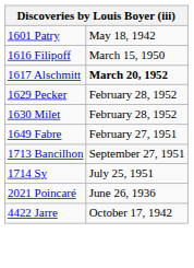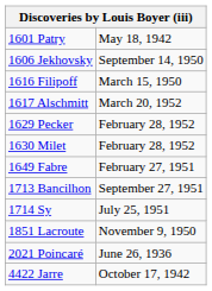 <table class="wikitable" style="float:left; margin-right:1em; font-size: 0.9em;">
 <tr>
 <th colspan=2>Discoveries by Louis Boyer (iii)</th>
 </tr>
 <tr>
 <td><a href='#'>1601 Patry</a></td>
 <td>May 18, 1942</td>
 </tr>
 <tr>
+<td><a href='#'>1606 Jekhovsky</a></td>
+<td>September 14, 1950</td>
+</tr>
+<tr>
 <td><a href='#'>1616 Filipoff</a></td>
 <td>March 15, 1950</td>
 </tr>
 <tr>
 <td><a href='#'>1617 Alschmitt</a></td>
-<td><strong>March 20, 1952</strong></td>
+<td>March 20, 1952</td>
 </tr>
 <tr>
 <td><a href='#'>1629 Pecker</a></td>
 <td>February 28, 1952</td>
 </tr>
 <tr>
 <td><a href='#'>1630 Milet</a></td>
 <td>February 28, 1952</td>
 </tr>
 <tr>
 <td><a href='#'>1649 Fabre</a></td>
 <td>February 27, 1951</td>
 </tr>
 <tr>
 <td><a href='#'>1713 Bancilhon</a></td>
 <td>September 27, 1951</td>
 </tr>
 <tr>
 <td><a href='#'>1714 Sy</a></td>
 <td>July 25, 1951</td>
 </tr>
 <tr>
+<td><a href='#'>1851 Lacroute</a></td>
+<td>November 9, 1950</td>
+</tr>
+<tr>
 <td><a href='#'>2021 Poincaré</a></td>
 <td>June 26, 1936</td>
 </tr>
 <tr>
 <td><a href='#'>4422 Jarre</a></td>
 <td>October 17, 1942</td>
 </tr>
 </table>
